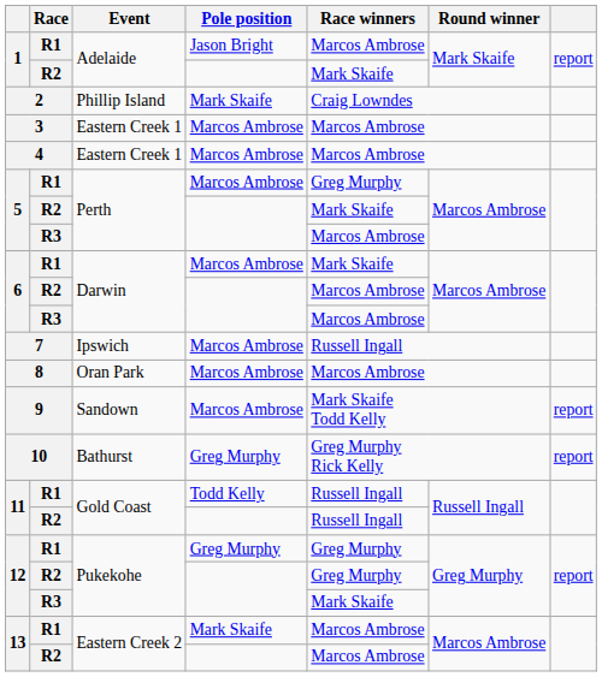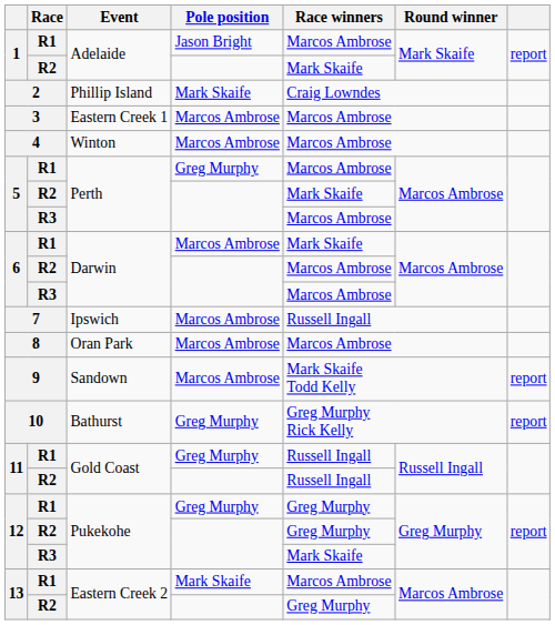 <table class="wikitable" style=font-size:85%;>
 <tr>
 <th></th>
 <th>Race</th>
 <th>Event</th>
 <th><a href='#'>Pole position</a></th>
 <th>Race winners</th>
 <th>Round winner</th>
 <th></th>
 </tr>
 <tr>
 <th rowspan=2>1</th>
 <th>R1</th>
 <td rowspan=2>Adelaide</td>
 <td> <a href='#'>Jason Bright</a></td>
 <td nowrap> <a href='#'>Marcos Ambrose</a></td>
 <td rowspan=2> <a href='#'>Mark Skaife</a><br></td>
 <td rowspan=2><a href='#'>report</a></td>
 </tr>
 <tr>
 <th>R2</th>
 <td></td>
 <td> <a href='#'>Mark Skaife</a></td>
 </tr>
 <tr>
 <th colspan=2>2</th>
 <td>Phillip Island</td>
 <td> <a href='#'>Mark Skaife</a></td>
 <td colspan=2> <a href='#'>Craig Lowndes</a><br></td>
 <td></td>
 </tr>
 <tr>
 <th colspan=2>3</th>
 <td>Eastern Creek 1</td>
 <td> <a href='#'>Marcos Ambrose</a></td>
 <td colspan=2> <a href='#'>Marcos Ambrose</a><br></td>
 <td></td>
 </tr>
 <tr>
 <th colspan=2>4</th>
-<td>Eastern Creek 1</td>
+<td>Winton</td>
 <td> <a href='#'>Marcos Ambrose</a></td>
 <td colspan=2> <a href='#'>Marcos Ambrose</a><br></td>
 <td></td>
 </tr>
 <tr>
 <th rowspan=3>5</th>
 <th>R1</th>
 <td rowspan=3>Perth</td>
+<td> <a href='#'>Greg Murphy</a></td>
 <td> <a href='#'>Marcos Ambrose</a></td>
-<td> <a href='#'>Greg Murphy</a></td>
 <td rowspan=3> <a href='#'>Marcos Ambrose</a><br></td>
 <td rowspan=3></td>
 </tr>
 <tr>
 <th>R2</th>
 <td rowspan=2></td>
 <td> <a href='#'>Mark Skaife</a></td>
 </tr>
 <tr>
 <th>R3</th>
 <td> <a href='#'>Marcos Ambrose</a></td>
 </tr>
 <tr>
 <th rowspan=3>6</th>
 <th>R1</th>
 <td rowspan=3>Darwin</td>
 <td> <a href='#'>Marcos Ambrose</a></td>
 <td> <a href='#'>Mark Skaife</a></td>
 <td rowspan=3> <a href='#'>Marcos Ambrose</a><br></td>
 <td rowspan=3></td>
 </tr>
 <tr>
 <th>R2</th>
 <td rowspan=2></td>
 <td> <a href='#'>Marcos Ambrose</a></td>
 </tr>
 <tr>
 <th>R3</th>
 <td> <a href='#'>Marcos Ambrose</a></td>
 </tr>
 <tr>
 <th colspan=2>7</th>
 <td>Ipswich</td>
 <td> <a href='#'>Marcos Ambrose</a></td>
 <td colspan=2> <a href='#'>Russell Ingall</a><br></td>
 <td></td>
 </tr>
 <tr>
 <th colspan=2>8</th>
 <td>Oran Park</td>
 <td> <a href='#'>Marcos Ambrose</a></td>
 <td colspan=2> <a href='#'>Marcos Ambrose</a><br></td>
 <td></td>
 </tr>
 <tr>
 <th colspan=2>9</th>
 <td>Sandown</td>
 <td> <a href='#'>Marcos Ambrose</a></td>
 <td colspan=2> <a href='#'>Mark Skaife</a><br> <a href='#'>Todd Kelly</a><br></td>
 <td><a href='#'>report</a></td>
 </tr>
 <tr>
 <th colspan=2>10</th>
 <td>Bathurst</td>
 <td> <a href='#'>Greg Murphy</a></td>
 <td colspan=2> <a href='#'>Greg Murphy</a><br> <a href='#'>Rick Kelly</a><br></td>
 <td><a href='#'>report</a></td>
 </tr>
 <tr>
 <th rowspan=2>11</th>
 <th>R1</th>
 <td rowspan=2>Gold Coast</td>
-<td> <a href='#'>Todd Kelly</a></td>
+<td> <a href='#'>Greg Murphy</a></td>
 <td nowrap> <a href='#'>Russell Ingall</a></td>
 <td rowspan=2> <a href='#'>Russell Ingall</a><br></td>
 <td rowspan=2></td>
 </tr>
 <tr>
 <th>R2</th>
 <td></td>
 <td> <a href='#'>Russell Ingall</a></td>
 </tr>
 <tr>
 <th rowspan=3>12</th>
 <th>R1</th>
 <td rowspan=3>Pukekohe</td>
 <td> <a href='#'>Greg Murphy</a></td>
 <td> <a href='#'>Greg Murphy</a></td>
 <td rowspan=3> <a href='#'>Greg Murphy</a><br></td>
 <td rowspan=3><a href='#'>report</a></td>
 </tr>
 <tr>
 <th>R2</th>
 <td rowspan=2></td>
 <td> <a href='#'>Greg Murphy</a></td>
 </tr>
 <tr>
 <th>R3</th>
 <td> <a href='#'>Mark Skaife</a></td>
 </tr>
 <tr>
 <th rowspan=2>13</th>
 <th>R1</th>
 <td rowspan=2 nowrap>Eastern Creek 2</td>
 <td> <a href='#'>Mark Skaife</a></td>
 <td> <a href='#'>Marcos Ambrose</a></td>
 <td rowspan=2> <a href='#'>Marcos Ambrose</a><br></td>
 <td rowspan=2></td>
 </tr>
 <tr>
 <th>R2</th>
 <td></td>
-<td> <a href='#'>Marcos Ambrose</a></td>
+<td> <a href='#'>Greg Murphy</a></td>
 </tr>
 </table>
